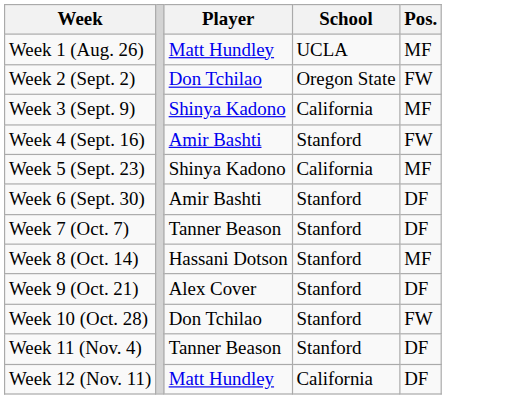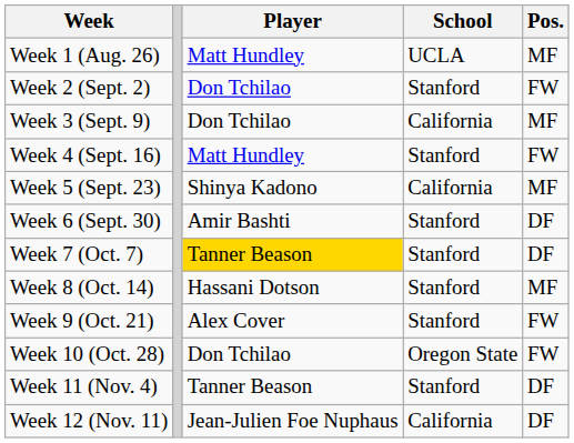 <table class="wikitable" border="1">
 <tr>
 <th>Week</th>
 <th rowspan="13" style="background-color:lightgrey;"></th>
 <th>Player</th>
 <th>School</th>
 <th>Pos.</th>
 </tr>
 <tr>
 <td>Week 1 (Aug. 26)</td>
 <td><a href='#'>Matt Hundley</a></td>
 <td>UCLA</td>
 <td>MF</td>
 </tr>
 <tr>
 <td>Week 2 (Sept. 2)</td>
 <td><a href='#'>Don Tchilao</a></td>
-<td>Oregon State</td>
+<td>Stanford</td>
 <td>FW</td>
 </tr>
 <tr>
 <td>Week 3 (Sept. 9)</td>
-<td><a href='#'>Shinya Kadono</a></td>
+<td>Don Tchilao</td>
 <td>California</td>
 <td>MF</td>
 </tr>
 <tr>
 <td>Week 4 (Sept. 16)</td>
-<td><a href='#'>Amir Bashti</a></td>
+<td><a href='#'>Matt Hundley</a></td>
 <td>Stanford</td>
 <td>FW</td>
 </tr>
 <tr>
 <td>Week 5 (Sept. 23)</td>
 <td>Shinya Kadono</td>
 <td>California</td>
 <td>MF</td>
 </tr>
 <tr>
 <td>Week 6 (Sept. 30)</td>
 <td>Amir Bashti</td>
 <td>Stanford</td>
 <td>DF</td>
 </tr>
 <tr>
 <td>Week 7 (Oct. 7)</td>
-<td>Tanner Beason</td>
+<td style="background: gold;">Tanner Beason</td>
 <td>Stanford</td>
 <td>DF</td>
 </tr>
 <tr>
 <td>Week 8 (Oct. 14)</td>
 <td>Hassani Dotson</td>
 <td>Stanford</td>
 <td>MF</td>
 </tr>
 <tr>
 <td>Week 9 (Oct. 21)</td>
 <td>Alex Cover</td>
 <td>Stanford</td>
-<td>DF</td>
+<td>FW</td>
 </tr>
 <tr>
 <td>Week 10 (Oct. 28)</td>
 <td>Don Tchilao</td>
-<td>Stanford</td>
+<td>Oregon State</td>
 <td>FW</td>
 </tr>
 <tr>
 <td>Week 11 (Nov. 4)</td>
 <td>Tanner Beason</td>
 <td>Stanford</td>
 <td>DF</td>
 </tr>
 <tr>
 <td>Week 12 (Nov. 11)</td>
-<td><a href='#'>Matt Hundley</a></td>
+<td>Jean-Julien Foe Nuphaus</td>
 <td>California</td>
 <td>DF</td>
 </tr>
 </table>
